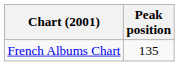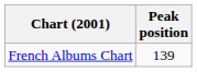 <table class="wikitable">
 <tr>
 <th>Chart (2001)</th>
 <th>Peak<br>position</th>
 </tr>
 <tr>
 <td style="text-align:left;"><a href='#'>French Albums Chart</a></td>
-<td style="text-align:center;">135</td>
+<td style="text-align:center;">139</td>
 </tr>
 </table>
